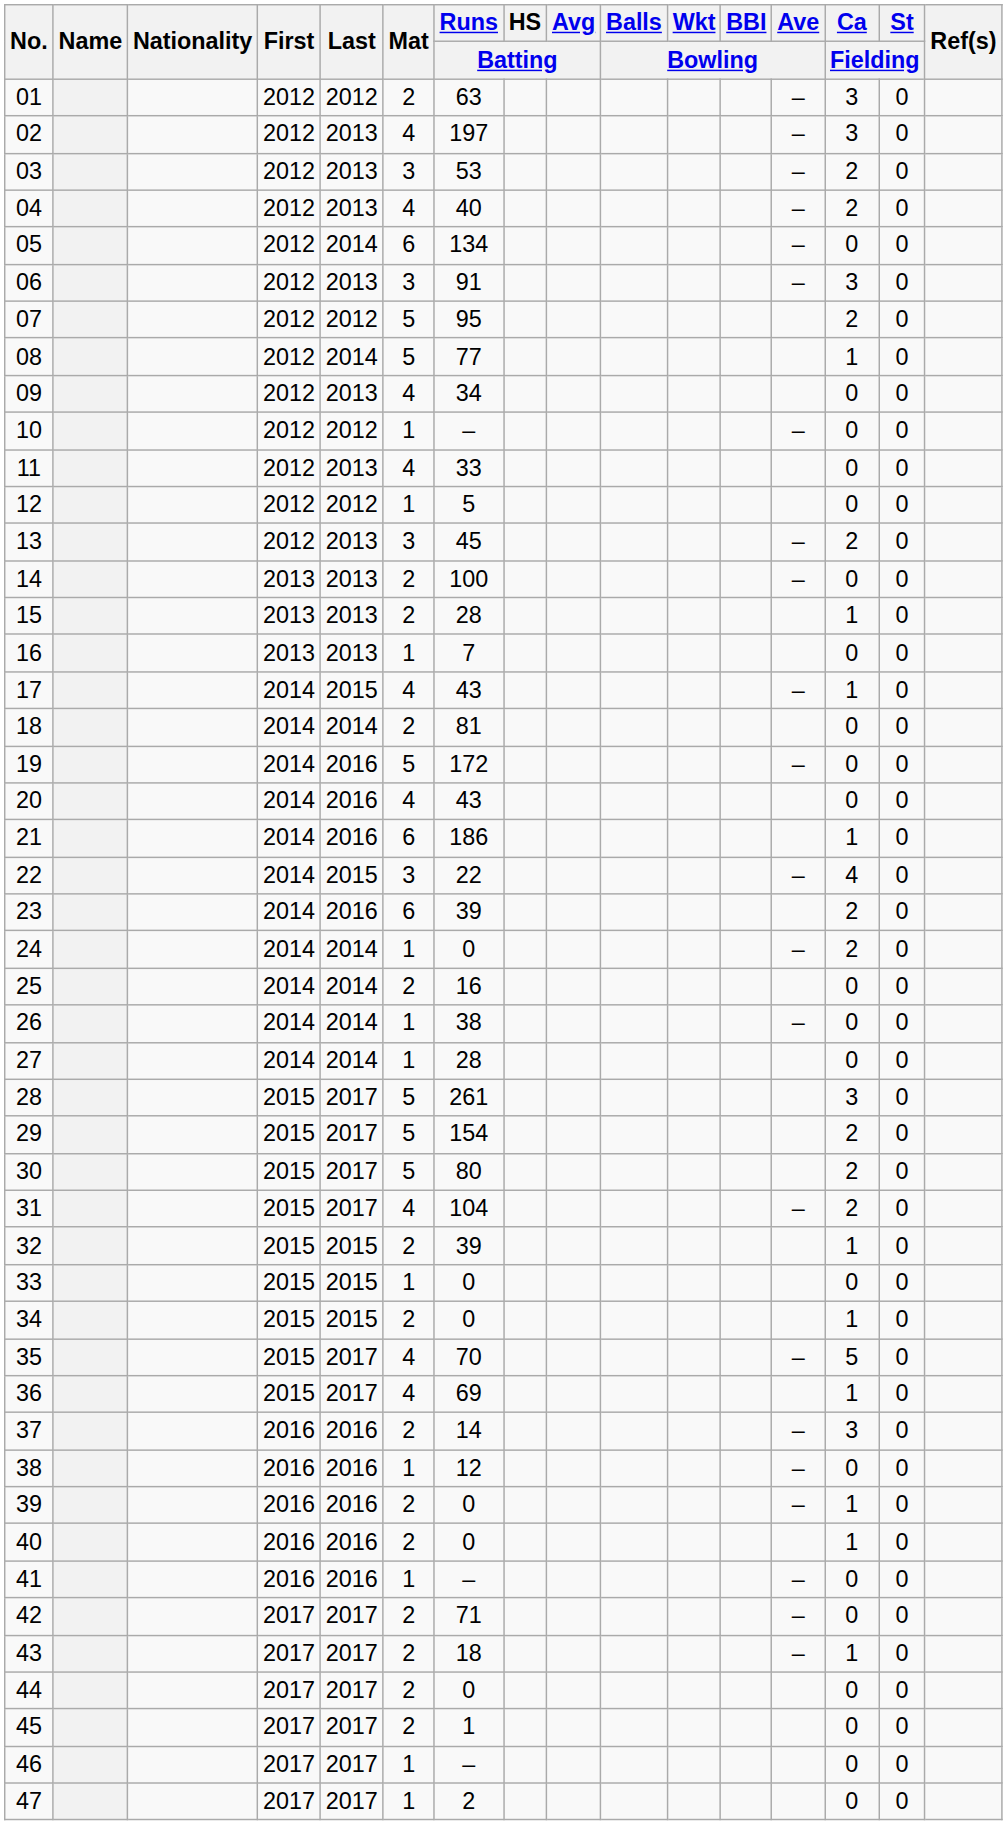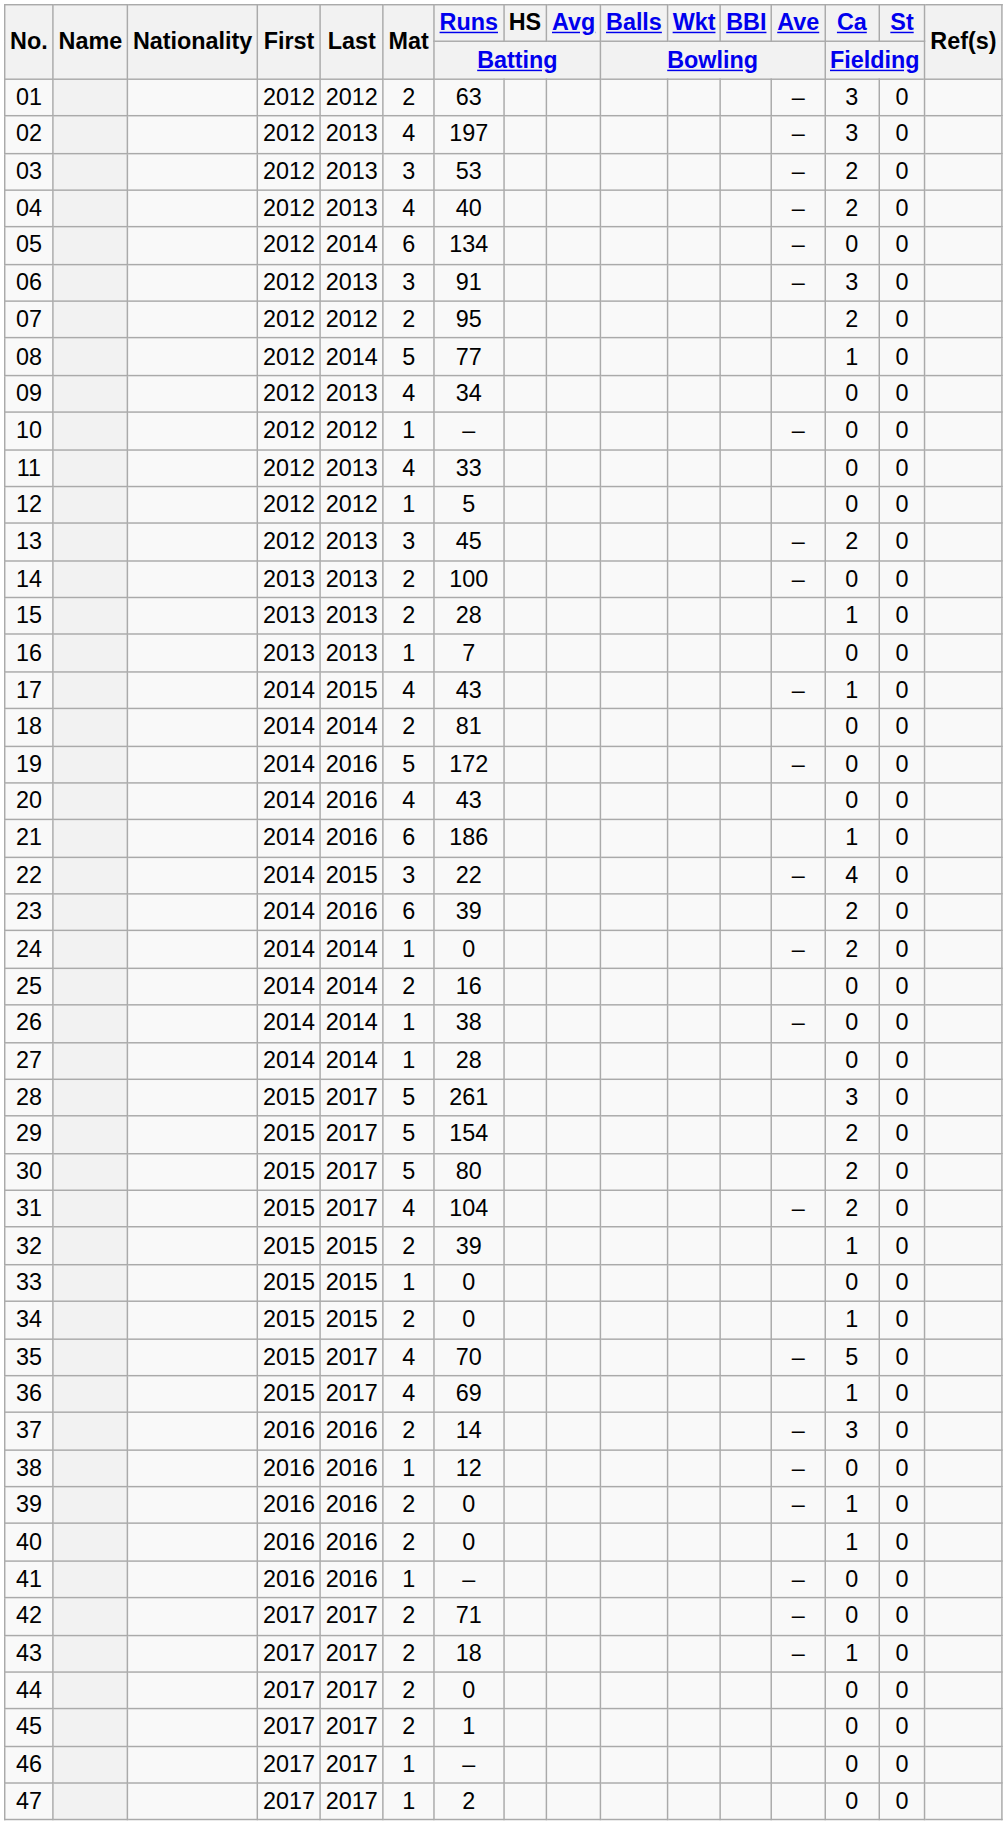 <table class="wikitable sortable plainrowheaders">
 <tr align="center">
 <th scope="col" rowspan="2">No.</th>
 <th scope="col" rowspan="2">Name</th>
 <th scope="col" rowspan="2">Nationality</th>
 <th scope="col" rowspan="2">First</th>
 <th scope="col" rowspan="2">Last</th>
 <th scope="col" rowspan="2">Mat</th>
 <th scope="col"><a href='#'>Runs</a></th>
 <th scope="col">HS</th>
 <th scope="col"><a href='#'>Avg</a></th>
 <th scope="col"><a href='#'>Balls</a></th>
 <th scope="col"><a href='#'>Wkt</a></th>
 <th scope="col"><a href='#'>BBI</a></th>
 <th scope="col"><a href='#'>Ave</a></th>
 <th scope="col"><a href='#'>Ca</a></th>
 <th scope="col"><a href='#'>St</a></th>
 <th scope="col" rowspan=2 class="unsortable">Ref(s)</th>
 </tr>
 <tr class="unsortable">
 <th scope="col" colspan=3><a href='#'>Batting</a></th>
 <th scope="col" colspan=4><a href='#'>Bowling</a></th>
 <th scope="col" colspan=2><a href='#'>Fielding</a></th>
 </tr>
 <tr align="center">
 <td><span>0</span>1</td>
 <th scope="row"></th>
 <td></td>
 <td>2012</td>
 <td>2012</td>
 <td>2</td>
 <td>63</td>
 <td></td>
 <td></td>
 <td></td>
 <td></td>
 <td></td>
 <td>–</td>
 <td>3</td>
 <td>0</td>
 <td></td>
 </tr>
 <tr align="center">
 <td><span>0</span>2</td>
 <th scope="row"> </th>
 <td></td>
 <td>2012</td>
 <td>2013</td>
 <td>4</td>
 <td>197</td>
 <td></td>
 <td></td>
 <td></td>
 <td></td>
 <td></td>
 <td>–</td>
 <td>3</td>
 <td>0</td>
 <td></td>
 </tr>
 <tr align="center">
 <td><span>0</span>3</td>
 <th scope="row"></th>
 <td></td>
 <td>2012</td>
 <td>2013</td>
 <td>3</td>
 <td>53</td>
 <td></td>
 <td></td>
 <td></td>
 <td></td>
 <td></td>
 <td>–</td>
 <td>2</td>
 <td>0</td>
 <td></td>
 </tr>
 <tr align="center">
 <td><span>0</span>4</td>
 <th scope="row"> </th>
 <td></td>
 <td>2012</td>
 <td>2013</td>
 <td>4</td>
 <td>40</td>
 <td></td>
 <td></td>
 <td></td>
 <td></td>
 <td></td>
 <td>–</td>
 <td>2</td>
 <td>0</td>
 <td></td>
 </tr>
 <tr align="center">
 <td><span>0</span>5</td>
 <th scope="row"></th>
 <td></td>
 <td>2012</td>
 <td>2014</td>
 <td>6</td>
 <td>134</td>
 <td></td>
 <td></td>
 <td></td>
 <td></td>
 <td></td>
 <td>–</td>
 <td>0</td>
 <td>0</td>
 <td></td>
 </tr>
 <tr align="center">
 <td><span>0</span>6</td>
 <th scope="row"></th>
 <td></td>
 <td>2012</td>
 <td>2013</td>
 <td>3</td>
 <td>91</td>
 <td></td>
 <td></td>
 <td></td>
 <td></td>
 <td></td>
 <td>–</td>
 <td>3</td>
 <td>0</td>
 <td></td>
 </tr>
 <tr align="center">
 <td><span>0</span>7</td>
 <th scope="row"></th>
 <td></td>
 <td>2012</td>
 <td>2012</td>
-<td>5</td>
+<td>2</td>
 <td>95</td>
 <td></td>
 <td></td>
 <td></td>
 <td></td>
 <td></td>
 <td></td>
 <td>2</td>
 <td>0</td>
 <td></td>
 </tr>
 <tr align="center">
 <td><span>0</span>8</td>
 <th scope="row"></th>
 <td></td>
 <td>2012</td>
 <td>2014</td>
 <td>5</td>
 <td>77</td>
 <td></td>
 <td></td>
 <td></td>
 <td></td>
 <td></td>
 <td></td>
 <td>1</td>
 <td>0</td>
 <td></td>
 </tr>
 <tr align="center">
 <td><span>0</span>9</td>
 <th scope="row"></th>
 <td></td>
 <td>2012</td>
 <td>2013</td>
 <td>4</td>
 <td>34</td>
 <td></td>
 <td></td>
 <td></td>
 <td></td>
 <td></td>
 <td></td>
 <td>0</td>
 <td>0</td>
 <td></td>
 </tr>
 <tr align="center">
 <td>10</td>
 <th scope="row"></th>
 <td></td>
 <td>2012</td>
 <td>2012</td>
 <td>1</td>
 <td>–</td>
 <td></td>
 <td></td>
 <td></td>
 <td></td>
 <td></td>
 <td>–</td>
 <td>0</td>
 <td>0</td>
 <td></td>
 </tr>
 <tr align="center">
 <td>11</td>
 <th scope="row"></th>
 <td></td>
 <td>2012</td>
 <td>2013</td>
 <td>4</td>
 <td>33</td>
 <td></td>
 <td></td>
 <td></td>
 <td></td>
 <td></td>
 <td></td>
 <td>0</td>
 <td>0</td>
 <td></td>
 </tr>
 <tr align="center">
 <td>12</td>
 <th scope="row"></th>
 <td></td>
 <td>2012</td>
 <td>2012</td>
 <td>1</td>
 <td>5</td>
 <td></td>
 <td></td>
 <td></td>
 <td></td>
 <td></td>
 <td></td>
 <td>0</td>
 <td>0</td>
 <td></td>
 </tr>
 <tr align="center">
 <td>13</td>
 <th scope="row"> </th>
 <td></td>
 <td>2012</td>
 <td>2013</td>
 <td>3</td>
 <td>45</td>
 <td></td>
 <td></td>
 <td></td>
 <td></td>
 <td></td>
 <td>–</td>
 <td>2</td>
 <td>0</td>
 <td></td>
 </tr>
 <tr align="center">
 <td>14</td>
 <th scope="row"></th>
 <td></td>
 <td>2013</td>
 <td>2013</td>
 <td>2</td>
 <td>100</td>
 <td></td>
 <td></td>
 <td></td>
 <td></td>
 <td></td>
 <td>–</td>
 <td>0</td>
 <td>0</td>
 <td></td>
 </tr>
 <tr align="center">
 <td>15</td>
 <th scope="row"></th>
 <td></td>
 <td>2013</td>
 <td>2013</td>
 <td>2</td>
 <td>28</td>
 <td></td>
 <td></td>
 <td></td>
 <td></td>
 <td></td>
 <td></td>
 <td>1</td>
 <td>0</td>
 <td></td>
 </tr>
 <tr align="center">
 <td>16</td>
 <th scope="row"></th>
 <td></td>
 <td>2013</td>
 <td>2013</td>
 <td>1</td>
 <td>7</td>
 <td></td>
 <td></td>
 <td></td>
 <td></td>
 <td></td>
 <td></td>
 <td>0</td>
 <td>0</td>
 <td></td>
 </tr>
 <tr align="center">
 <td>17</td>
 <th scope="row"> </th>
 <td></td>
 <td>2014</td>
 <td>2015</td>
 <td>4</td>
 <td>43</td>
 <td></td>
 <td></td>
 <td></td>
 <td></td>
 <td></td>
 <td>–</td>
 <td>1</td>
 <td>0</td>
 <td></td>
 </tr>
 <tr align="center">
 <td>18</td>
 <th scope="row"></th>
 <td></td>
 <td>2014</td>
 <td>2014</td>
 <td>2</td>
 <td>81</td>
 <td></td>
 <td></td>
 <td></td>
 <td></td>
 <td></td>
 <td></td>
 <td>0</td>
 <td>0</td>
 <td></td>
 </tr>
 <tr align="center">
 <td>19</td>
 <th scope="row"> </th>
 <td></td>
 <td>2014</td>
 <td>2016</td>
 <td>5</td>
 <td>172</td>
 <td></td>
 <td></td>
 <td></td>
 <td></td>
 <td></td>
 <td>–</td>
 <td>0</td>
 <td>0</td>
 <td></td>
 </tr>
 <tr align="center">
 <td>20</td>
 <th scope="row"> </th>
 <td></td>
 <td>2014</td>
 <td>2016</td>
 <td>4</td>
 <td>43</td>
 <td></td>
 <td></td>
 <td></td>
 <td></td>
 <td></td>
 <td></td>
 <td>0</td>
 <td>0</td>
 <td></td>
 </tr>
 <tr align="center">
 <td>21</td>
 <th scope="row"></th>
 <td></td>
 <td>2014</td>
 <td>2016</td>
 <td>6</td>
 <td>186</td>
 <td></td>
 <td></td>
 <td></td>
 <td></td>
 <td></td>
 <td></td>
 <td>1</td>
 <td>0</td>
 <td></td>
 </tr>
 <tr align="center">
 <td>22</td>
 <th scope="row"> </th>
 <td></td>
 <td>2014</td>
 <td>2015</td>
 <td>3</td>
 <td>22</td>
 <td></td>
 <td></td>
 <td></td>
 <td></td>
 <td></td>
 <td>–</td>
 <td>4</td>
 <td>0</td>
 <td></td>
 </tr>
 <tr align="center">
 <td>23</td>
 <th scope="row"></th>
 <td></td>
 <td>2014</td>
 <td>2016</td>
 <td>6</td>
 <td>39</td>
 <td></td>
 <td></td>
 <td></td>
 <td></td>
 <td></td>
 <td></td>
 <td>2</td>
 <td>0</td>
 <td></td>
 </tr>
 <tr align="center">
 <td>24</td>
 <th scope="row"></th>
 <td></td>
 <td>2014</td>
 <td>2014</td>
 <td>1</td>
 <td>0</td>
 <td></td>
 <td></td>
 <td></td>
 <td></td>
 <td></td>
 <td>–</td>
 <td>2</td>
 <td>0</td>
 <td></td>
 </tr>
 <tr align="center">
 <td>25</td>
 <th scope="row"></th>
 <td></td>
 <td>2014</td>
 <td>2014</td>
 <td>2</td>
 <td>16</td>
 <td></td>
 <td></td>
 <td></td>
 <td></td>
 <td></td>
 <td></td>
 <td>0</td>
 <td>0</td>
 <td></td>
 </tr>
 <tr align="center">
 <td>26</td>
 <th scope="row"></th>
 <td></td>
 <td>2014</td>
 <td>2014</td>
 <td>1</td>
 <td>38</td>
 <td></td>
 <td></td>
 <td></td>
 <td></td>
 <td></td>
 <td>–</td>
 <td>0</td>
 <td>0</td>
 <td></td>
 </tr>
 <tr align="center">
 <td>27</td>
 <th scope="row"></th>
 <td></td>
 <td>2014</td>
 <td>2014</td>
 <td>1</td>
 <td>28</td>
 <td></td>
 <td></td>
 <td></td>
 <td></td>
 <td></td>
 <td></td>
 <td>0</td>
 <td>0</td>
 <td></td>
 </tr>
 <tr align="center">
 <td>28</td>
 <th scope="row"></th>
 <td></td>
 <td>2015</td>
 <td>2017</td>
 <td>5</td>
 <td>261</td>
 <td></td>
 <td></td>
 <td></td>
 <td></td>
 <td></td>
 <td></td>
 <td>3</td>
 <td>0</td>
 <td></td>
 </tr>
 <tr align="center">
 <td>29</td>
 <th scope="row"> </th>
 <td></td>
 <td>2015</td>
 <td>2017</td>
 <td>5</td>
 <td>154</td>
 <td></td>
 <td></td>
 <td></td>
 <td></td>
 <td></td>
 <td></td>
 <td>2</td>
 <td>0</td>
 <td></td>
 </tr>
 <tr align="center">
 <td>30</td>
 <th scope="row"></th>
 <td></td>
 <td>2015</td>
 <td>2017</td>
 <td>5</td>
 <td>80</td>
 <td></td>
 <td></td>
 <td></td>
 <td></td>
 <td></td>
 <td></td>
 <td>2</td>
 <td>0</td>
 <td></td>
 </tr>
 <tr align="center">
 <td>31</td>
 <th scope="row"></th>
 <td></td>
 <td>2015</td>
 <td>2017</td>
 <td>4</td>
 <td>104</td>
 <td></td>
 <td></td>
 <td></td>
 <td></td>
 <td></td>
 <td>–</td>
 <td>2</td>
 <td>0</td>
 <td></td>
 </tr>
 <tr align="center">
 <td>32</td>
 <th scope="row"></th>
 <td></td>
 <td>2015</td>
 <td>2015</td>
 <td>2</td>
 <td>39</td>
 <td></td>
 <td></td>
 <td></td>
 <td></td>
 <td></td>
 <td></td>
 <td>1</td>
 <td>0</td>
 <td></td>
 </tr>
 <tr align="center">
 <td>33</td>
 <th scope="row"></th>
 <td></td>
 <td>2015</td>
 <td>2015</td>
 <td>1</td>
 <td>0</td>
 <td></td>
 <td></td>
 <td></td>
 <td></td>
 <td></td>
 <td></td>
 <td>0</td>
 <td>0</td>
 <td></td>
 </tr>
 <tr align="center">
 <td>34</td>
 <th scope="row"></th>
 <td></td>
 <td>2015</td>
 <td>2015</td>
 <td>2</td>
 <td>0</td>
 <td></td>
 <td></td>
 <td></td>
 <td></td>
 <td></td>
 <td></td>
 <td>1</td>
 <td>0</td>
 <td></td>
 </tr>
 <tr align="center">
 <td>35</td>
 <th scope="row"> </th>
 <td></td>
 <td>2015</td>
 <td>2017</td>
 <td>4</td>
 <td>70</td>
 <td></td>
 <td></td>
 <td></td>
 <td></td>
 <td></td>
 <td>–</td>
 <td>5</td>
 <td>0</td>
 <td></td>
 </tr>
 <tr align="center">
 <td>36</td>
 <th scope="row"></th>
 <td></td>
 <td>2015</td>
 <td>2017</td>
 <td>4</td>
 <td>69</td>
 <td></td>
 <td></td>
 <td></td>
 <td></td>
 <td></td>
 <td></td>
 <td>1</td>
 <td>0</td>
 <td></td>
 </tr>
 <tr align="center">
 <td>37</td>
 <th scope="row"> </th>
 <td></td>
 <td>2016</td>
 <td>2016</td>
 <td>2</td>
 <td>14</td>
 <td></td>
 <td></td>
 <td></td>
 <td></td>
 <td></td>
 <td>–</td>
 <td>3</td>
 <td>0</td>
 <td></td>
 </tr>
 <tr align="center">
 <td>38</td>
 <th scope="row"></th>
 <td></td>
 <td>2016</td>
 <td>2016</td>
 <td>1</td>
 <td>12</td>
 <td></td>
 <td></td>
 <td></td>
 <td></td>
 <td></td>
 <td>–</td>
 <td>0</td>
 <td>0</td>
 <td></td>
 </tr>
 <tr align="center">
 <td>39</td>
 <th scope="row"></th>
 <td></td>
 <td>2016</td>
 <td>2016</td>
 <td>2</td>
 <td>0</td>
 <td></td>
 <td></td>
 <td></td>
 <td></td>
 <td></td>
 <td>–</td>
 <td>1</td>
 <td>0</td>
 <td></td>
 </tr>
 <tr align="center">
 <td>40</td>
 <th scope="row"></th>
 <td></td>
 <td>2016</td>
 <td>2016</td>
 <td>2</td>
 <td>0</td>
 <td></td>
 <td></td>
 <td></td>
 <td></td>
 <td></td>
 <td></td>
 <td>1</td>
 <td>0</td>
 <td></td>
 </tr>
 <tr align="center">
 <td>41</td>
 <th scope="row"></th>
 <td></td>
 <td>2016</td>
 <td>2016</td>
 <td>1</td>
 <td>–</td>
 <td></td>
 <td></td>
 <td></td>
 <td></td>
 <td></td>
 <td>–</td>
 <td>0</td>
 <td>0</td>
 <td></td>
 </tr>
 <tr align="center">
 <td>42</td>
 <th scope="row"></th>
 <td></td>
 <td>2017</td>
 <td>2017</td>
 <td>2</td>
 <td>71</td>
 <td></td>
 <td></td>
 <td></td>
 <td></td>
 <td></td>
 <td>–</td>
 <td>0</td>
 <td>0</td>
 <td></td>
 </tr>
 <tr align="center">
 <td>43</td>
 <th scope="row"></th>
 <td></td>
 <td>2017</td>
 <td>2017</td>
 <td>2</td>
 <td>18</td>
 <td></td>
 <td></td>
 <td></td>
 <td></td>
 <td></td>
 <td>–</td>
 <td>1</td>
 <td>0</td>
 <td></td>
 </tr>
 <tr align="center">
 <td>44</td>
 <th scope="row"></th>
 <td></td>
 <td>2017</td>
 <td>2017</td>
 <td>2</td>
 <td>0</td>
 <td></td>
 <td></td>
 <td></td>
 <td></td>
 <td></td>
 <td></td>
 <td>0</td>
 <td>0</td>
 <td></td>
 </tr>
 <tr align="center">
 <td>45</td>
 <th scope="row"></th>
 <td></td>
 <td>2017</td>
 <td>2017</td>
 <td>2</td>
 <td>1</td>
 <td></td>
 <td></td>
 <td></td>
 <td></td>
 <td></td>
 <td></td>
 <td>0</td>
 <td>0</td>
 <td></td>
 </tr>
 <tr align="center">
 <td>46</td>
 <th scope="row"></th>
 <td></td>
 <td>2017</td>
 <td>2017</td>
 <td>1</td>
 <td>–</td>
 <td></td>
 <td></td>
 <td></td>
 <td></td>
 <td></td>
 <td></td>
 <td>0</td>
 <td>0</td>
 <td></td>
 </tr>
 <tr align="center">
 <td>47</td>
 <th scope="row"></th>
 <td></td>
 <td>2017</td>
 <td>2017</td>
 <td>1</td>
 <td>2</td>
 <td></td>
 <td></td>
 <td></td>
 <td></td>
 <td></td>
 <td></td>
 <td>0</td>
 <td>0</td>
 <td></td>
 </tr>
 </table>
